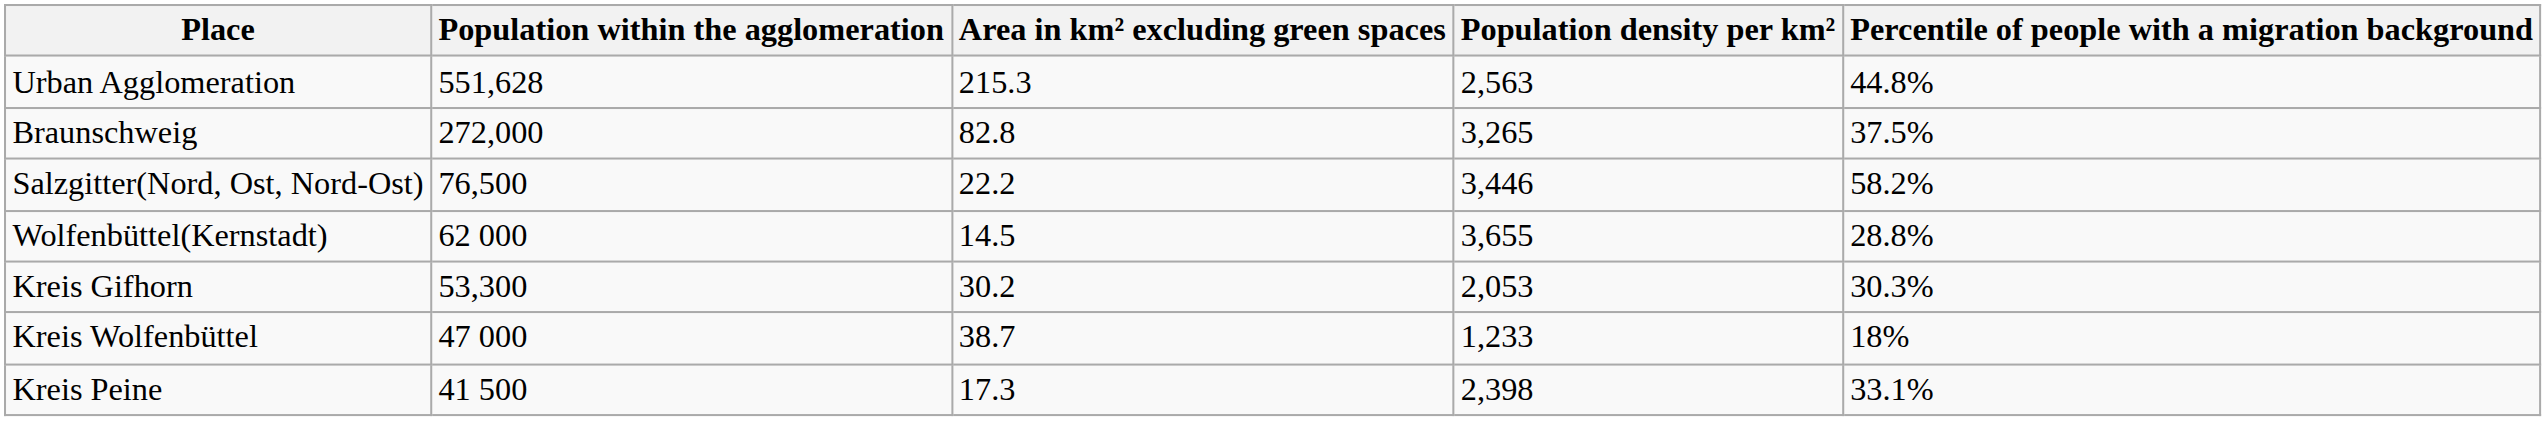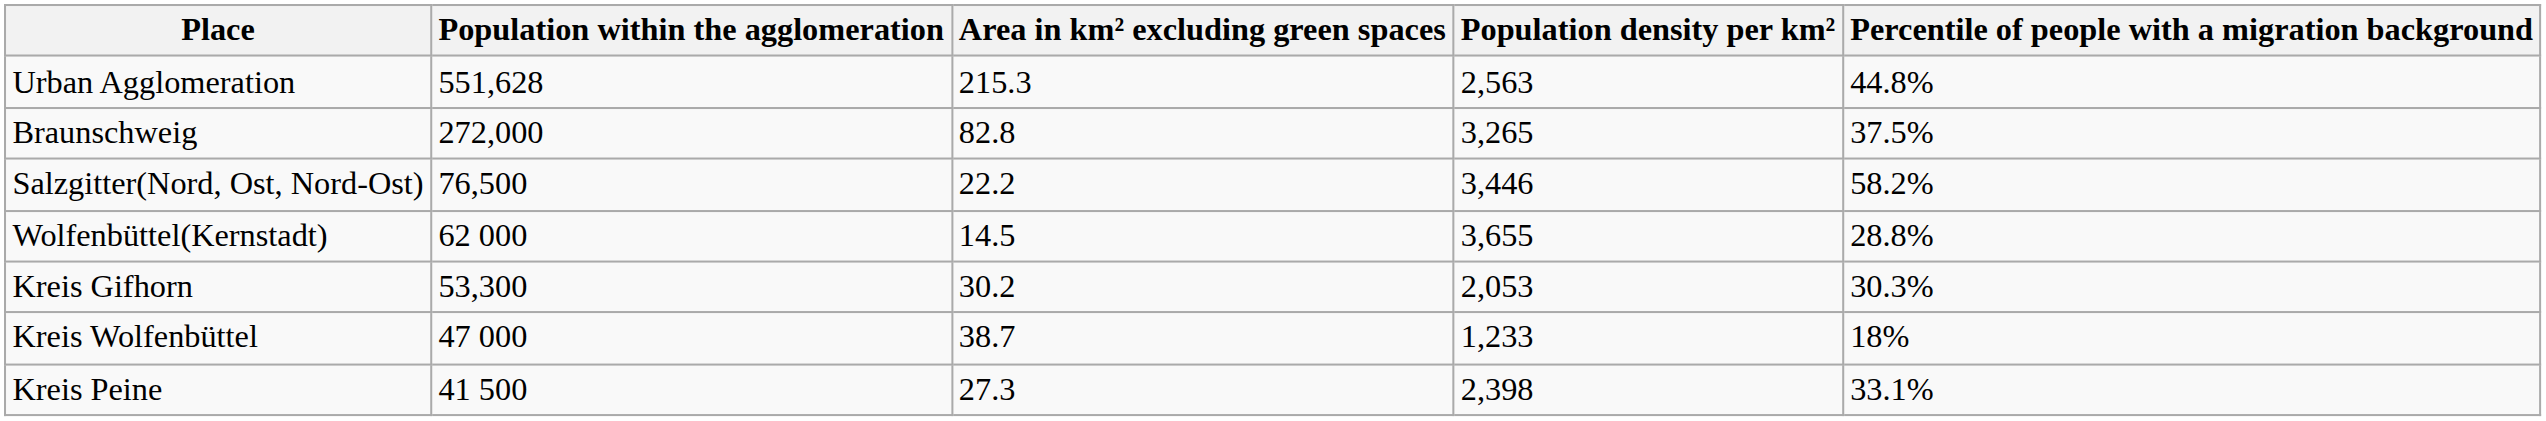 <table class="wikitable col2right">
 <tr>
 <th>Place</th>
 <th>Population within the agglomeration</th>
 <th>Area in km² excluding green spaces</th>
 <th>Population density per km²</th>
 <th>Percentile of people with a migration background</th>
 </tr>
 <tr>
 <td>Urban Agglomeration</td>
 <td>551,628</td>
 <td>215.3</td>
 <td>2,563</td>
 <td>44.8%</td>
 </tr>
 <tr>
 <td>Braunschweig</td>
 <td>272,000</td>
 <td>82.8</td>
 <td>3,265</td>
 <td>37.5%</td>
 </tr>
 <tr>
 <td>Salzgitter(Nord, Ost, Nord-Ost)</td>
 <td>76,500</td>
 <td>22.2</td>
 <td>3,446</td>
 <td>58.2%</td>
 </tr>
 <tr>
 <td>Wolfenbüttel(Kernstadt)</td>
 <td>62 000</td>
 <td>14.5</td>
 <td>3,655</td>
 <td>28.8%</td>
 </tr>
 <tr>
 <td>Kreis Gifhorn</td>
 <td>53,300</td>
 <td>30.2</td>
 <td>2,053</td>
 <td>30.3%</td>
 </tr>
 <tr>
 <td>Kreis Wolfenbüttel</td>
 <td>47 000</td>
 <td>38.7</td>
 <td>1,233</td>
 <td>18%</td>
 </tr>
 <tr>
 <td>Kreis Peine</td>
 <td>41 500</td>
-<td>17.3</td>
+<td>27.3</td>
 <td>2,398</td>
 <td>33.1%</td>
 </tr>
 </table>
